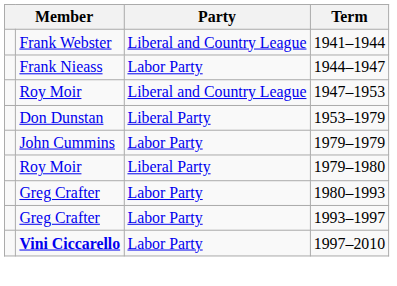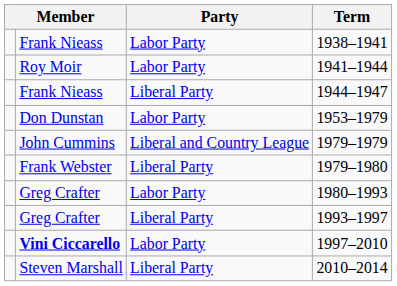 <table class="wikitable">
 <tr>
 <th colspan="2">Member</th>
 <th>Party</th>
 <th>Term</th>
 </tr>
 <tr>
 <td> </td>
-<td><a href='#'>Frank Webster</a></td>
-<td><a href='#'>Liberal and Country League</a></td>
+<td><a href='#'>Frank Nieass</a></td>
+<td><a href='#'>Labor Party</a></td>
+<td>1938–1941</td>
+</tr>
+<tr>
+<td> </td>
+<td><a href='#'>Roy Moir</a></td>
+<td><a href='#'>Labor Party</a></td>
 <td>1941–1944</td>
 </tr>
 <tr>
 <td> </td>
 <td><a href='#'>Frank Nieass</a></td>
-<td><a href='#'>Labor Party</a></td>
+<td><a href='#'>Liberal Party</a></td>
 <td>1944–1947</td>
 </tr>
 <tr>
 <td> </td>
-<td><a href='#'>Roy Moir</a></td>
-<td><a href='#'>Liberal and Country League</a></td>
-<td>1947–1953</td>
-</tr>
-<tr>
-<td> </td>
 <td><a href='#'>Don Dunstan</a></td>
-<td><a href='#'>Liberal Party</a></td>
+<td><a href='#'>Labor Party</a></td>
 <td>1953–1979</td>
 </tr>
 <tr>
 <td> </td>
 <td><a href='#'>John Cummins</a></td>
-<td><a href='#'>Labor Party</a></td>
+<td><a href='#'>Liberal and Country League</a></td>
 <td>1979–1979</td>
 </tr>
 <tr>
 <td> </td>
-<td><a href='#'>Roy Moir</a></td>
+<td><a href='#'>Frank Webster</a></td>
 <td><a href='#'>Liberal Party</a></td>
 <td>1979–1980</td>
 </tr>
 <tr>
 <td> </td>
 <td><a href='#'>Greg Crafter</a></td>
 <td><a href='#'>Labor Party</a></td>
 <td>1980–1993</td>
 </tr>
 <tr>
 <td> </td>
 <td><a href='#'>Greg Crafter</a></td>
-<td><a href='#'>Labor Party</a></td>
+<td><a href='#'>Liberal Party</a></td>
 <td>1993–1997</td>
 </tr>
 <tr>
 <td> </td>
 <td><strong><a href='#'>Vini Ciccarello</a></strong></td>
 <td><a href='#'>Labor Party</a></td>
 <td>1997–2010</td>
 </tr>
+<tr>
+<td> </td>
+<td><a href='#'>Steven Marshall</a></td>
+<td><a href='#'>Liberal Party</a></td>
+<td>2010–2014</td>
+</tr>
 </table>
